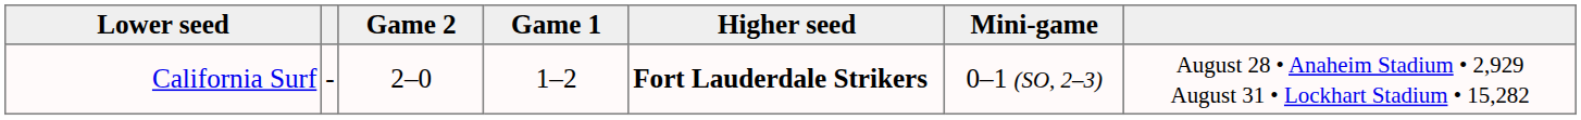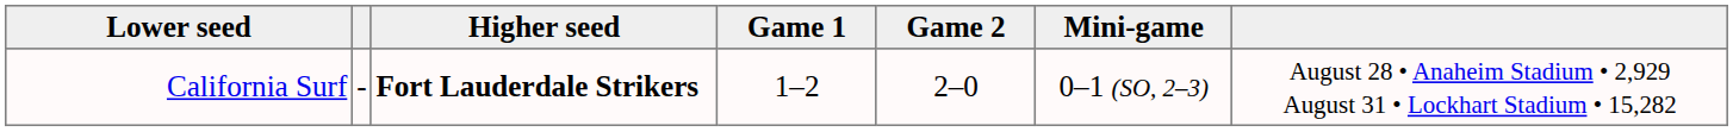 <table style=border-collapse:collapse border=1 cellspacing=0 cellpadding=2>
 <tr style="text-align:center; background:#efefef;">
 <th width=180>Lower seed</th>
 <th width=5></th>
+<th width=180>Higher seed</th>
+<th width=80>Game 1</th>
 <th width=80>Game 2</th>
-<th width=80>Game 1</th>
-<th width=180>Higher seed</th>
 <th width=100>Mini-game</th>
 <td width=260></td>
 </tr>
 <tr style="text-align:center; background:snow;">
 <td align=right><a href='#'>California Surf</a></td>
 <td>-</td>
+<td align=left><strong>Fort Lauderdale Strikers</strong></td>
+<td>1–2</td>
 <td>2–0</td>
-<td>1–2</td>
-<td align=left><strong>Fort Lauderdale Strikers</strong></td>
 <td>0–1 <small><em>(SO, 2–3)</em></small></td>
 <td><small>August 28 • <a href='#'>Anaheim Stadium</a> • 2,929<br>August 31 • <a href='#'>Lockhart Stadium</a> • 15,282</small></td>
 </tr>
 </table>
